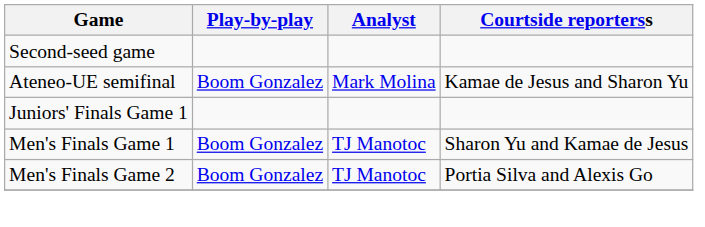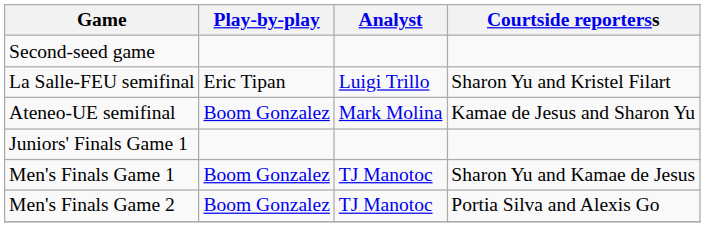 <table class=wikitable>
 <tr>
 <th>Game</th>
 <th><a href='#'>Play-by-play</a></th>
 <th><a href='#'>Analyst</a></th>
 <th><a href='#'>Courtside reporters</a>s</th>
 </tr>
 <tr>
 <td>Second-seed game</td>
 <td></td>
 <td></td>
 <td></td>
+</tr>
+<tr>
+<td>La Salle-FEU semifinal</td>
+<td>Eric Tipan</td>
+<td><a href='#'>Luigi Trillo</a></td>
+<td>Sharon Yu and Kristel Filart</td>
 </tr>
 <tr>
 <td>Ateneo-UE semifinal</td>
 <td><a href='#'>Boom Gonzalez</a></td>
 <td><a href='#'>Mark Molina</a></td>
 <td>Kamae de Jesus and Sharon Yu</td>
 </tr>
 <tr>
 <td>Juniors' Finals Game 1</td>
 <td></td>
 <td></td>
 <td></td>
 </tr>
 <tr>
 <td>Men's Finals Game 1</td>
 <td><a href='#'>Boom Gonzalez</a></td>
 <td><a href='#'>TJ Manotoc</a></td>
 <td>Sharon Yu and Kamae de Jesus</td>
 </tr>
 <tr>
 <td>Men's Finals Game 2</td>
 <td><a href='#'>Boom Gonzalez</a></td>
 <td><a href='#'>TJ Manotoc</a></td>
 <td>Portia Silva and Alexis Go</td>
 </tr>
 <tr>
 </tr>
 </table>
